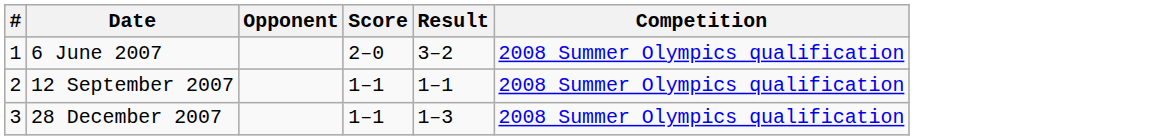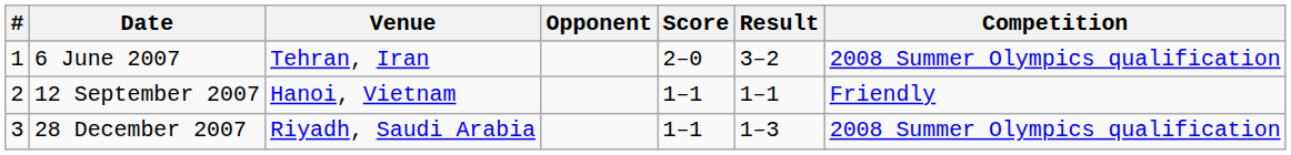 <table class="wikitable collapsed">
 <tr>
 <th>#</th>
 <th>Date</th>
+<th>Venue</th>
 <th>Opponent</th>
 <th>Score</th>
 <th>Result</th>
 <th>Competition</th>
 </tr>
 <tr>
 <td>1</td>
 <td>6 June 2007</td>
+<td><a href='#'>Tehran</a>, <a href='#'>Iran</a></td>
 <td></td>
 <td>2–0</td>
 <td>3–2</td>
 <td><a href='#'>2008 Summer Olympics qualification</a></td>
 </tr>
 <tr>
 <td>2</td>
 <td>12 September 2007</td>
+<td><a href='#'>Hanoi</a>, <a href='#'>Vietnam</a></td>
 <td></td>
 <td>1–1</td>
 <td>1–1</td>
-<td><a href='#'>2008 Summer Olympics qualification</a></td>
+<td><a href='#'>Friendly</a></td>
 </tr>
 <tr>
 <td>3</td>
 <td>28 December 2007</td>
+<td><a href='#'>Riyadh</a>, <a href='#'>Saudi Arabia</a></td>
 <td></td>
 <td>1–1</td>
 <td>1–3</td>
 <td><a href='#'>2008 Summer Olympics qualification</a></td>
 </tr>
 </table>
